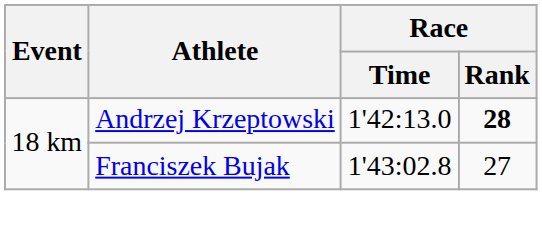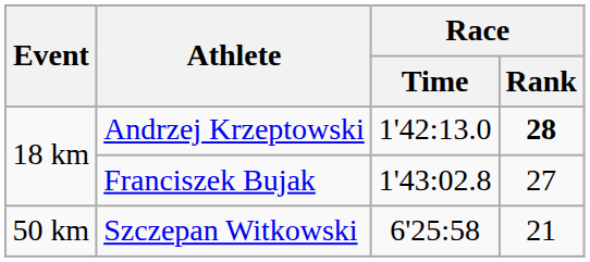 <table class="wikitable" border="1" style="font-size:90%">
 <tr>
 <th rowspan=2>Event</th>
 <th rowspan=2>Athlete</th>
 <th colspan=2>Race</th>
 </tr>
 <tr>
 <th>Time</th>
 <th>Rank</th>
 </tr>
 <tr>
 <td rowspan=2>18 km</td>
 <td><a href='#'>Andrzej Krzeptowski</a></td>
 <td align=center>1'42:13.0</td>
 <td align=center><strong>28</strong></td>
 </tr>
 <tr>
 <td><a href='#'>Franciszek Bujak</a></td>
 <td align=center>1'43:02.8</td>
 <td align=center>27</td>
 </tr>
+<tr>
+<td>50 km</td>
+<td><a href='#'>Szczepan Witkowski</a></td>
+<td align=center>6'25:58</td>
+<td align=center>21</td>
+</tr>
 </table>
